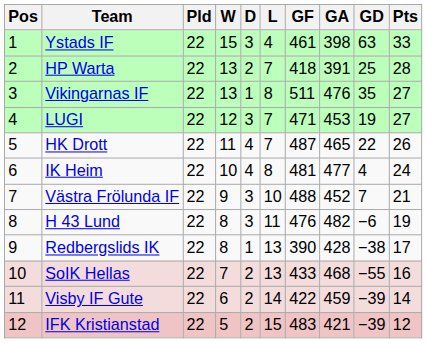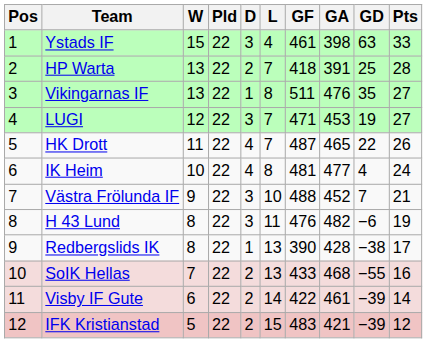 <table class="wikitable">
 <tr>
 <th><span>Pos</span></th>
 <th>Team</th>
+<th><span>W</span></th>
 <th><span>Pld</span></th>
-<th><span>W</span></th>
 <th><span>D</span></th>
 <th><span>L</span></th>
 <th><span>GF</span></th>
 <th><span>GA</span></th>
 <th><span>GD</span></th>
 <th><span>Pts</span></th>
 </tr>
 <tr style="background:#bbffbb">
 <td>1</td>
 <td><a href='#'>Ystads IF</a></td>
+<td>15</td>
 <td>22</td>
-<td>15</td>
 <td>3</td>
 <td>4</td>
 <td>461</td>
 <td>398</td>
 <td>63</td>
 <td>33</td>
 </tr>
 <tr style="background:#bbffbb">
 <td>2</td>
 <td><a href='#'>HP Warta</a></td>
+<td>13</td>
 <td>22</td>
-<td>13</td>
 <td>2</td>
 <td>7</td>
 <td>418</td>
 <td>391</td>
 <td>25</td>
 <td>28</td>
 </tr>
 <tr style="background:#bbffbb">
 <td>3</td>
 <td><a href='#'>Vikingarnas IF</a></td>
+<td>13</td>
 <td>22</td>
-<td>13</td>
 <td>1</td>
 <td>8</td>
 <td>511</td>
 <td>476</td>
 <td>35</td>
 <td>27</td>
 </tr>
 <tr style="background:#bbffbb">
 <td>4</td>
 <td><a href='#'>LUGI</a></td>
+<td>12</td>
 <td>22</td>
-<td>12</td>
 <td>3</td>
 <td>7</td>
 <td>471</td>
 <td>453</td>
 <td>19</td>
 <td>27</td>
 </tr>
 <tr>
 <td>5</td>
 <td><a href='#'>HK Drott</a></td>
+<td>11</td>
 <td>22</td>
-<td>11</td>
 <td>4</td>
 <td>7</td>
 <td>487</td>
 <td>465</td>
 <td>22</td>
 <td>26</td>
 </tr>
 <tr>
 <td>6</td>
 <td><a href='#'>IK Heim</a></td>
+<td>10</td>
 <td>22</td>
-<td>10</td>
 <td>4</td>
 <td>8</td>
 <td>481</td>
 <td>477</td>
 <td>4</td>
 <td>24</td>
 </tr>
 <tr>
 <td>7</td>
 <td><a href='#'>Västra Frölunda IF</a></td>
+<td>9</td>
 <td>22</td>
-<td>9</td>
 <td>3</td>
 <td>10</td>
 <td>488</td>
 <td>452</td>
 <td>7</td>
 <td>21</td>
 </tr>
 <tr>
 <td>8</td>
 <td><a href='#'>H 43 Lund</a></td>
+<td>8</td>
 <td>22</td>
-<td>8</td>
 <td>3</td>
 <td>11</td>
 <td>476</td>
 <td>482</td>
 <td>−6</td>
 <td>19</td>
 </tr>
 <tr>
 <td>9</td>
 <td><a href='#'>Redbergslids IK</a></td>
+<td>8</td>
 <td>22</td>
-<td>8</td>
 <td>1</td>
 <td>13</td>
 <td>390</td>
 <td>428</td>
 <td>−38</td>
 <td>17</td>
 </tr>
 <tr align="left" style="background:#f4dcdc">
 <td>10</td>
 <td><a href='#'>SoIK Hellas</a></td>
+<td>7</td>
 <td>22</td>
-<td>7</td>
 <td>2</td>
 <td>13</td>
 <td>433</td>
 <td>468</td>
 <td>−55</td>
 <td>16</td>
 </tr>
 <tr align="left" style="background:#f4dcdc">
 <td>11</td>
 <td><a href='#'>Visby IF Gute</a></td>
+<td>6</td>
 <td>22</td>
-<td>6</td>
 <td>2</td>
 <td>14</td>
 <td>422</td>
-<td>459</td>
+<td>461</td>
 <td>−39</td>
 <td>14</td>
 </tr>
 <tr align="left" style="background:#f0c4c4;">
 <td>12</td>
 <td><a href='#'>IFK Kristianstad</a></td>
+<td>5</td>
 <td>22</td>
-<td>5</td>
 <td>2</td>
 <td>15</td>
 <td>483</td>
 <td>421</td>
 <td>−39</td>
 <td>12</td>
 </tr>
 </table>
